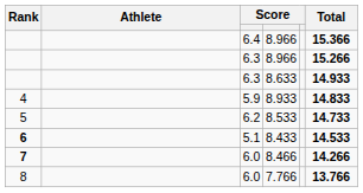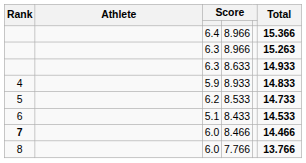 <table class=wikitable style="text-align:center">
 <tr>
 <th width="40" rowspan="2">Rank</th>
 <th width="250" rowspan="2">Athlete</th>
 <th width="60" colspan="3">Score</th>
 <th width="60" rowspan="2">Total</th>
 </tr>
 <tr>
 <th></th>
 <th></th>
 <th></th>
 </tr>
 <tr>
 <td></td>
 <td align="left"></td>
 <td>6.4</td>
 <td>8.966</td>
 <td></td>
 <td><strong>15.366</strong></td>
 </tr>
 <tr>
 <td></td>
 <td align="left"></td>
 <td>6.3</td>
 <td>8.966</td>
 <td></td>
-<td><strong>15.266</strong></td>
+<td><strong>15.263</strong></td>
 </tr>
 <tr>
 <td></td>
 <td align="left"></td>
 <td>6.3</td>
 <td>8.633</td>
 <td></td>
 <td><strong>14.933</strong></td>
 </tr>
 <tr>
 <td>4</td>
 <td align="left"></td>
 <td>5.9</td>
 <td>8.933</td>
 <td></td>
 <td><strong>14.833</strong></td>
 </tr>
 <tr>
 <td>5</td>
 <td align="left"></td>
 <td>6.2</td>
 <td>8.533</td>
 <td></td>
 <td><strong>14.733</strong></td>
 </tr>
 <tr>
-<td><strong>6</strong></td>
+<td>6</td>
 <td align="left"></td>
 <td>5.1</td>
 <td>8.433</td>
 <td></td>
 <td><strong>14.533</strong></td>
 </tr>
 <tr>
 <td><strong>7</strong></td>
 <td align="left"></td>
 <td>6.0</td>
 <td>8.466</td>
 <td></td>
-<td><strong>14.266</strong></td>
+<td><strong>14.466</strong></td>
 </tr>
 <tr>
 <td>8</td>
 <td align="left"></td>
 <td>6.0</td>
 <td>7.766</td>
 <td></td>
 <td><strong>13.766</strong></td>
 </tr>
 </table>
